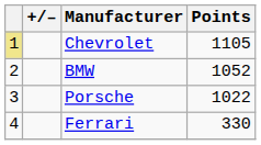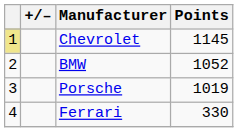 <table class="wikitable" style="font-size: 95%;">
 <tr>
 <th scope="col"></th>
 <th scope="col">+/–</th>
 <th scope="col">Manufacturer</th>
 <th scope="col">Points</th>
 </tr>
 <tr>
 <td align=center style="background: khaki;">1</td>
 <td align="left"></td>
 <td> <a href='#'>Chevrolet</a></td>
-<td align=right>1105</td>
+<td align=right>1145</td>
 </tr>
 <tr>
 <td align=center>2</td>
 <td align="left"></td>
 <td> <a href='#'>BMW</a></td>
 <td align=right>1052</td>
 </tr>
 <tr>
 <td align=center>3</td>
 <td align="left"></td>
 <td> <a href='#'>Porsche</a></td>
-<td align=right>1022</td>
+<td align=right>1019</td>
 </tr>
 <tr>
 <td align=center>4</td>
 <td align="left"></td>
 <td> <a href='#'>Ferrari</a></td>
 <td align=right>330</td>
 </tr>
 <tr>
 </tr>
 </table>
